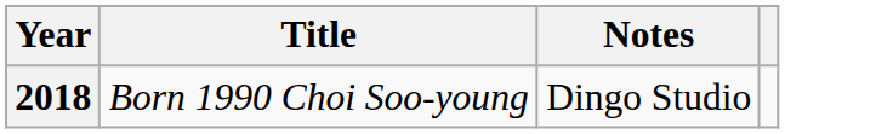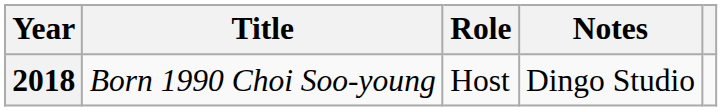 <table class="wikitable plainrowheaders">
 <tr>
 <th scope="col">Year</th>
 <th scope="col">Title</th>
+<th scope="col">Role</th>
 <th scope="col">Notes</th>
 <th scope="col" class="unsortable"></th>
 </tr>
 <tr>
 <th scope="row">2018</th>
 <td><em>Born 1990 Choi Soo-young</em></td>
+<td>Host</td>
 <td>Dingo Studio</td>
 <td style="text-align:center"></td>
 </tr>
 </table>
